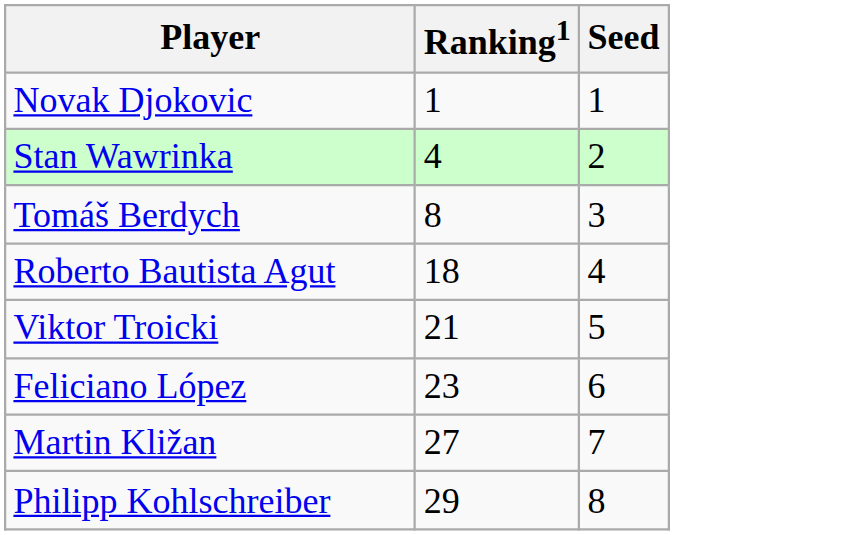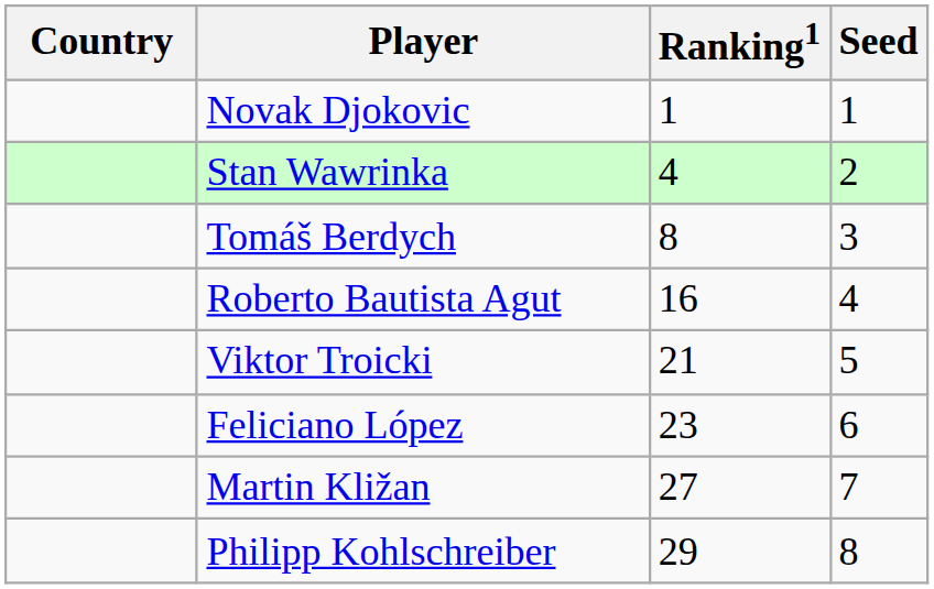 <table class="sortable wikitable">
 <tr>
+<th width="70">Country</th>
 <th width="175">Player</th>
 <th>Ranking<sup>1</sup></th>
 <th>Seed</th>
 </tr>
 <tr>
+<td></td>
 <td><a href='#'>Novak Djokovic</a></td>
 <td>1</td>
 <td>1</td>
 </tr>
 <tr style="background:#cfc;">
+<td></td>
 <td><a href='#'>Stan Wawrinka</a></td>
 <td>4</td>
 <td>2</td>
 </tr>
 <tr>
+<td></td>
 <td><a href='#'>Tomáš Berdych</a></td>
 <td>8</td>
 <td>3</td>
 </tr>
 <tr>
+<td></td>
 <td><a href='#'>Roberto Bautista Agut</a></td>
-<td>18</td>
+<td>16</td>
 <td>4</td>
 </tr>
 <tr>
+<td></td>
 <td><a href='#'>Viktor Troicki</a></td>
 <td>21</td>
 <td>5</td>
 </tr>
 <tr>
+<td></td>
 <td><a href='#'>Feliciano López</a></td>
 <td>23</td>
 <td>6</td>
 </tr>
 <tr>
+<td></td>
 <td><a href='#'>Martin Kližan</a></td>
 <td>27</td>
 <td>7</td>
 </tr>
 <tr>
+<td></td>
 <td><a href='#'>Philipp Kohlschreiber</a></td>
 <td>29</td>
 <td>8</td>
 </tr>
 </table>
